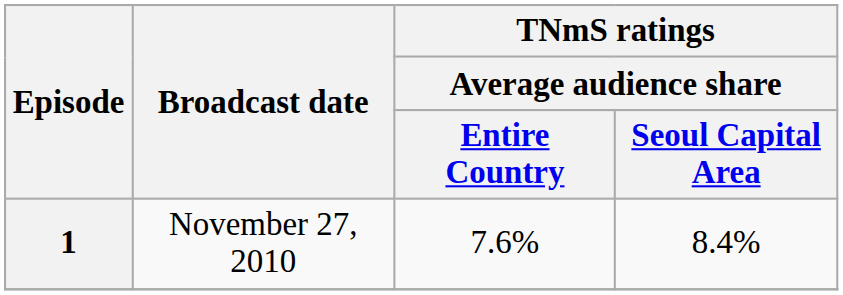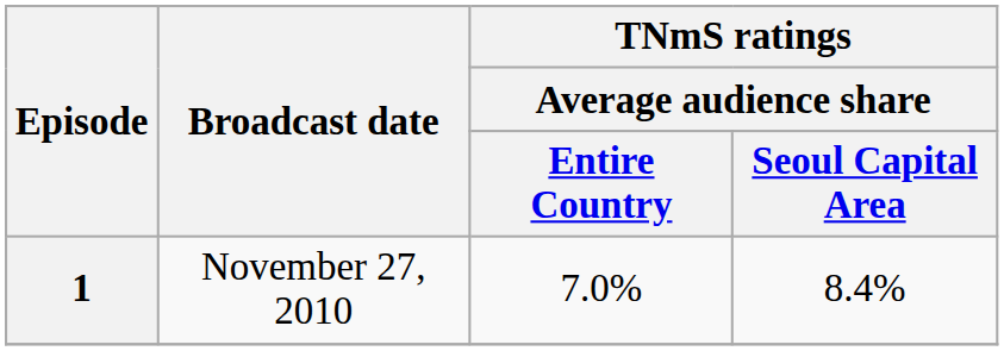 <table class=wikitable style="text-align:center; font-size:100%;" ;>
 <tr>
 <th rowspan="3" width=40>Episode</th>
 <th rowspan="3" width=120>Broadcast date</th>
 <th colspan="2">TNmS ratings</th>
 </tr>
 <tr>
 <th colspan="2">Average audience share</th>
 </tr>
 <tr>
 <th width=100><a href='#'>Entire Country</a></th>
 <th width=100><a href='#'>Seoul Capital Area</a></th>
 </tr>
 <tr>
 <th>1</th>
 <td>November 27, 2010</td>
-<td>7.6%</td>
+<td>7.0%</td>
 <td>8.4%</td>
 </tr>
 <tr>
 </tr>
 </table>
